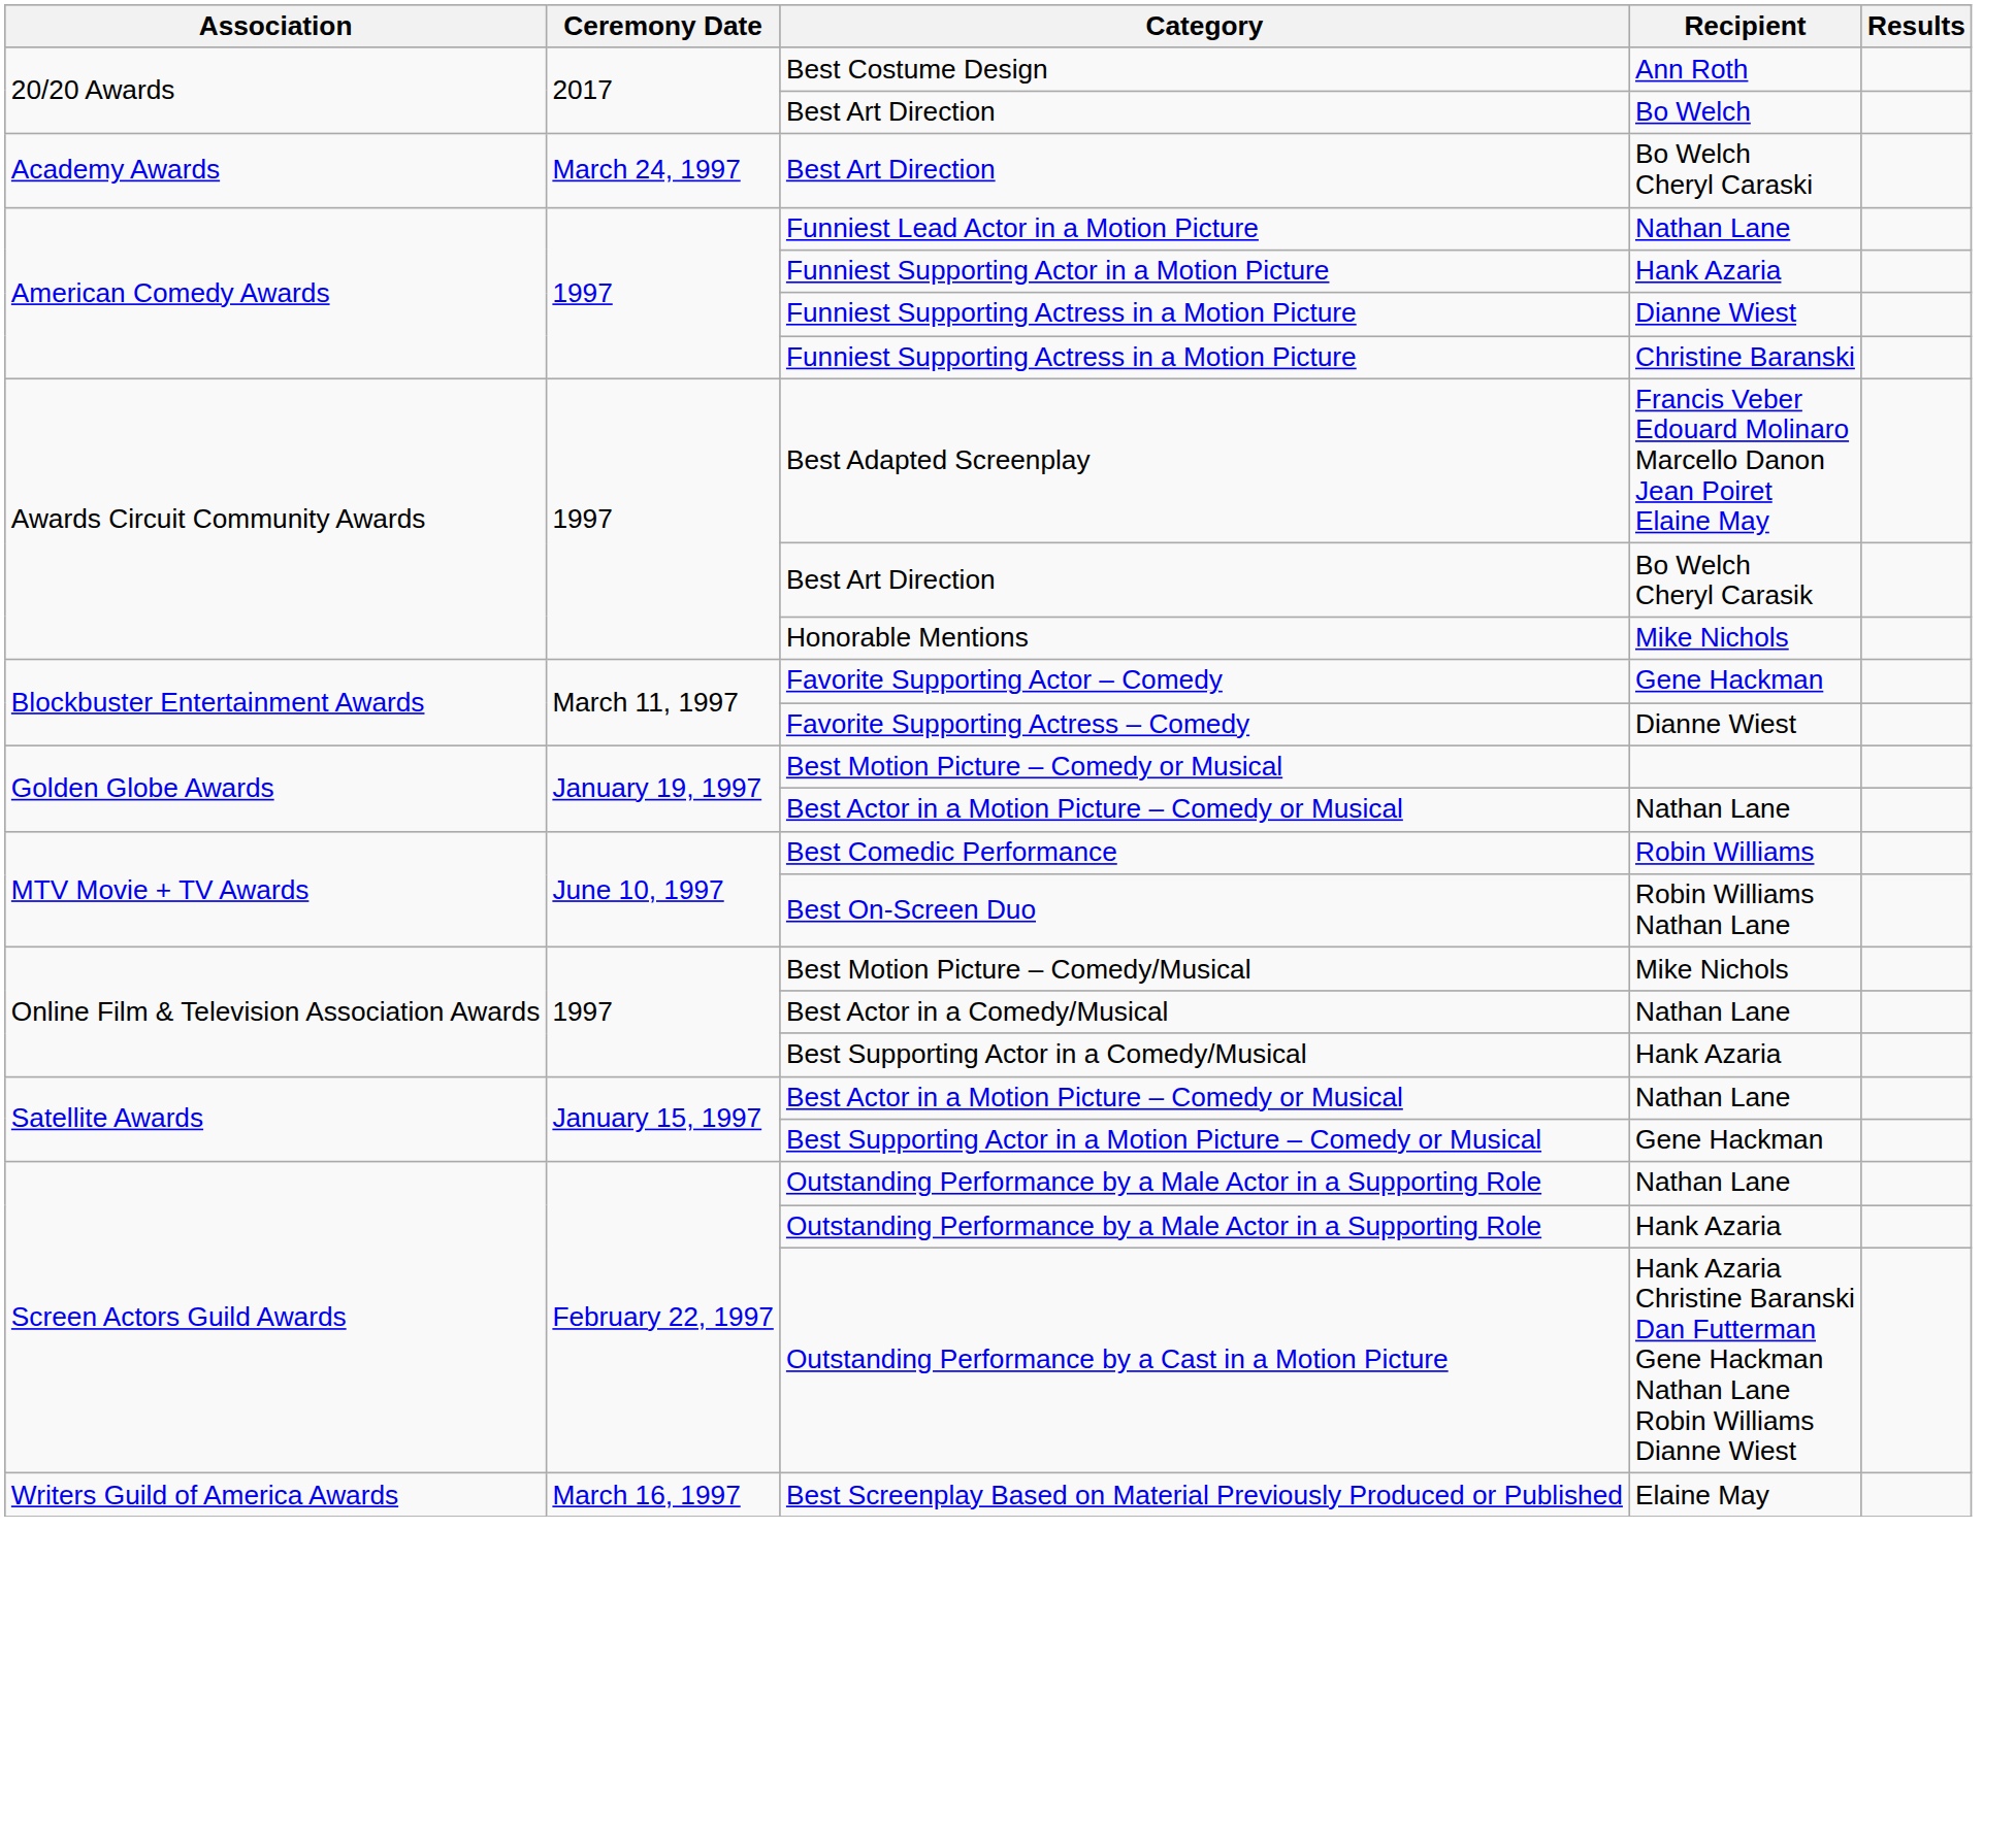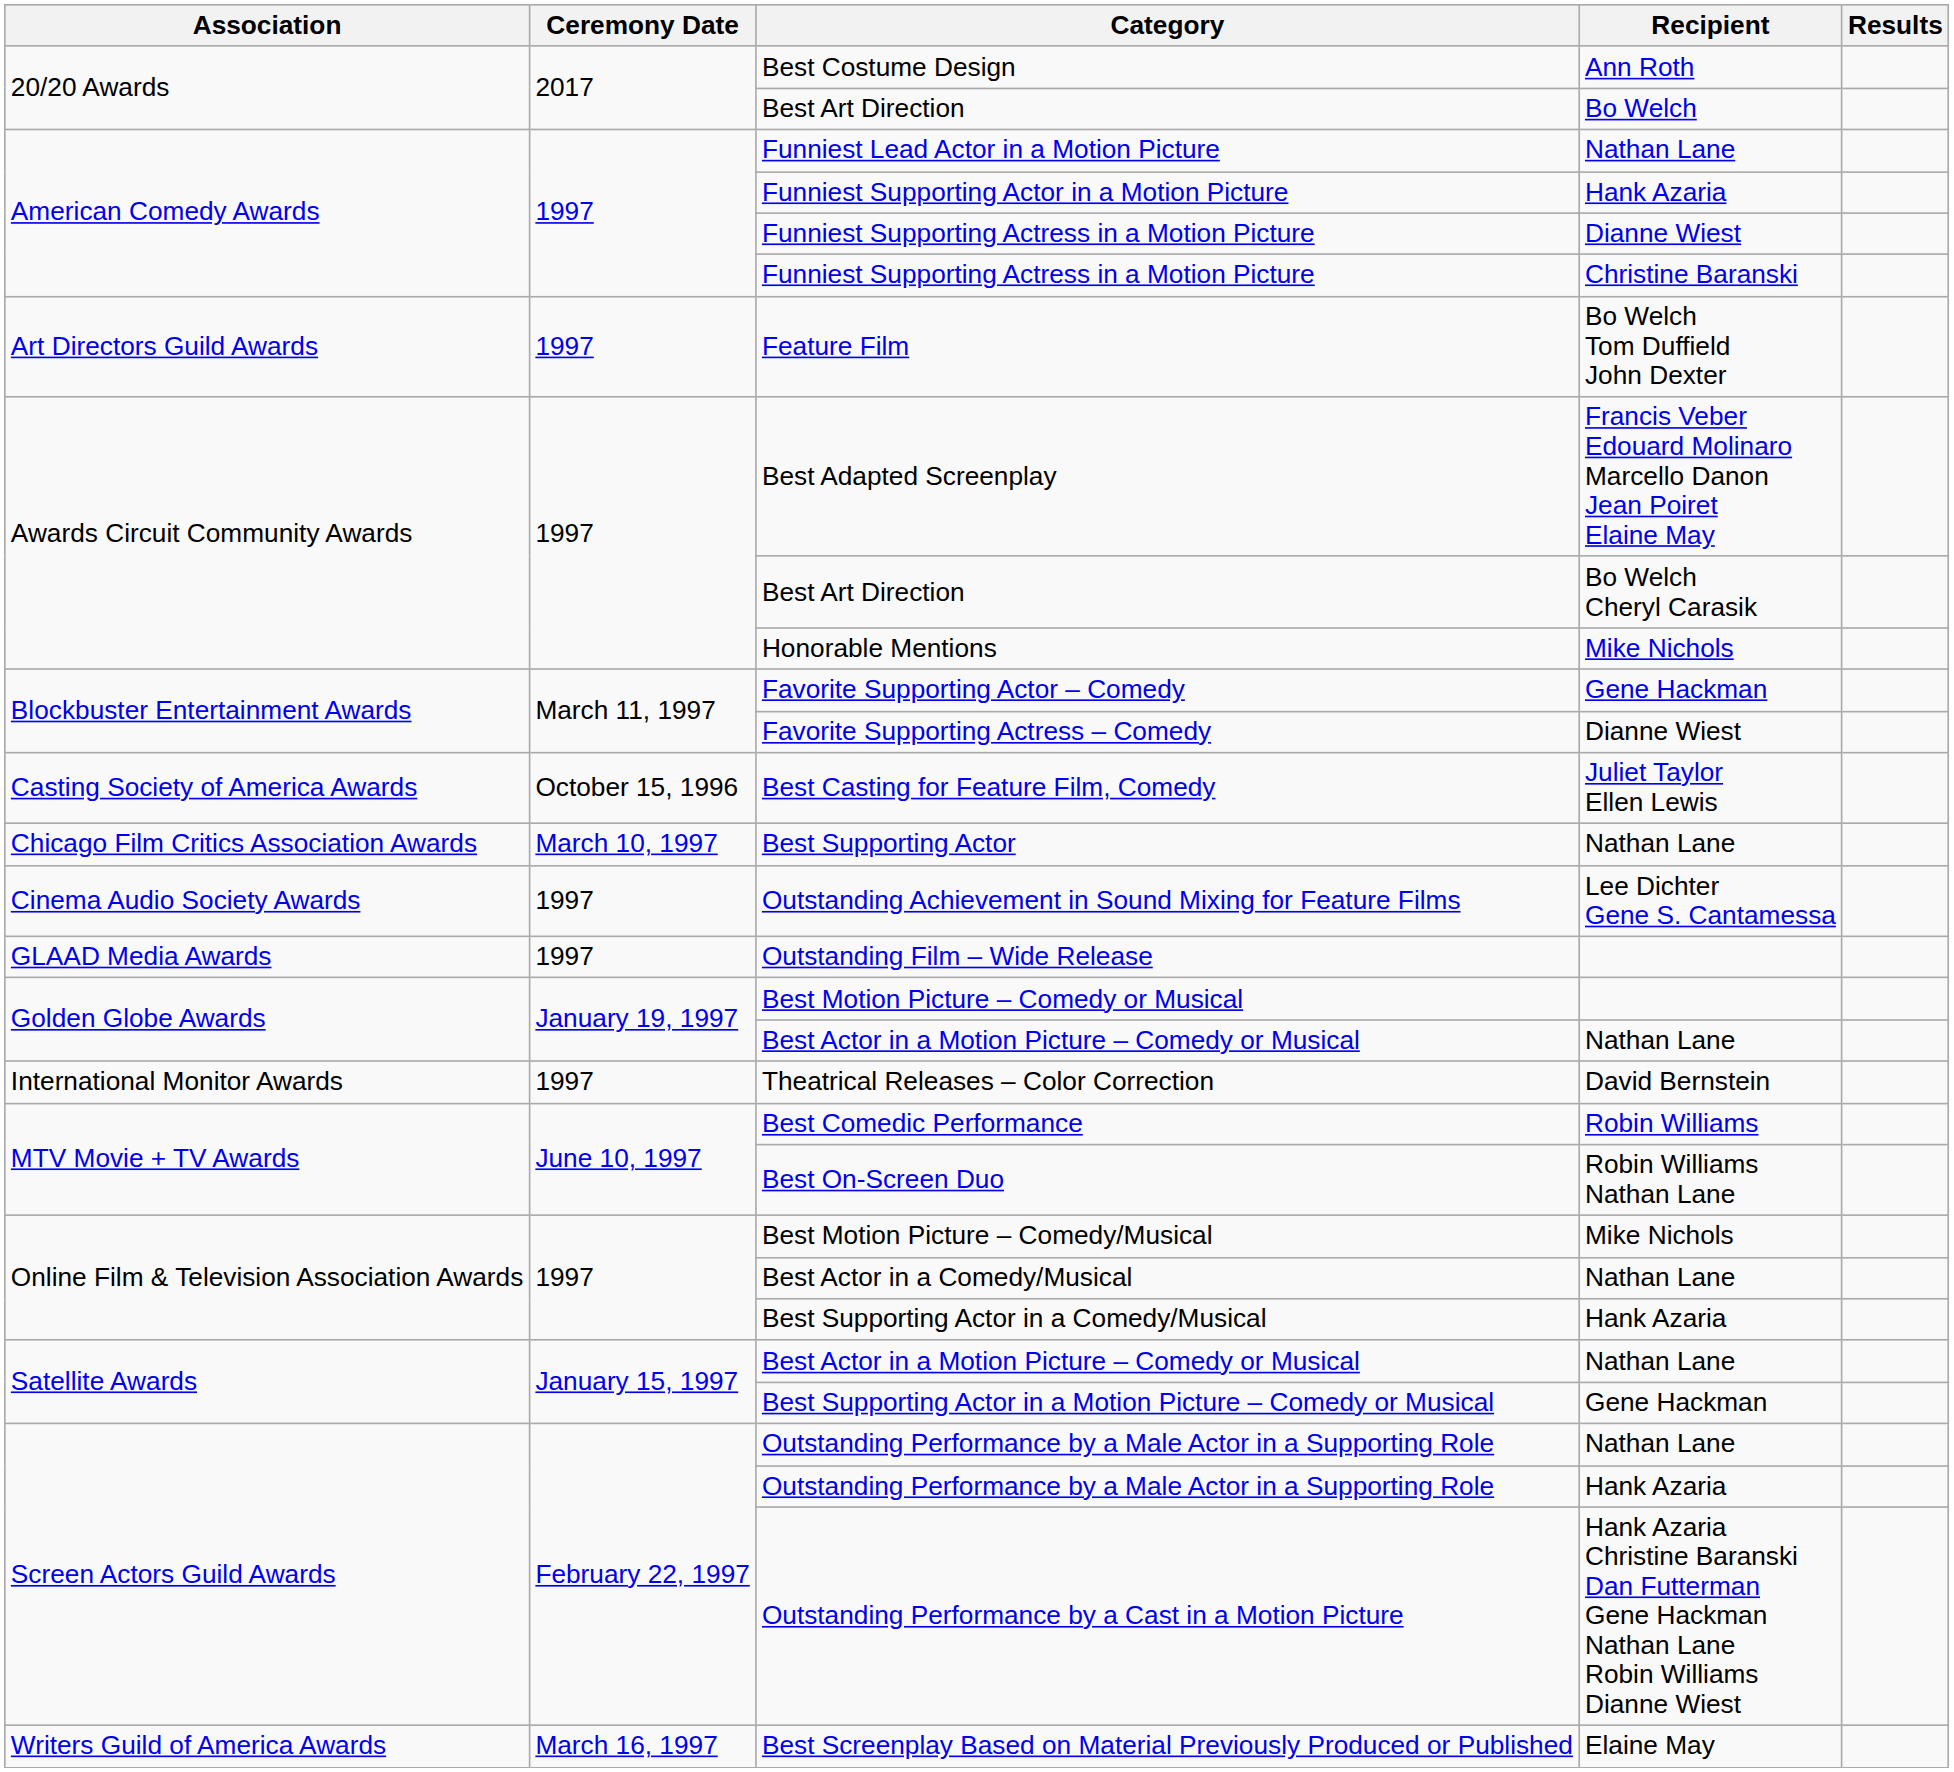 <table class="wikitable">
 <tr>
 <th>Association</th>
 <th>Ceremony Date</th>
 <th>Category</th>
 <th>Recipient</th>
 <th>Results</th>
 </tr>
 <tr>
 <td rowspan="2">20/20 Awards</td>
 <td rowspan="2">2017</td>
 <td>Best Costume Design</td>
 <td><a href='#'>Ann Roth</a></td>
 <td></td>
 </tr>
 <tr>
 <td>Best Art Direction</td>
 <td><a href='#'>Bo Welch</a></td>
-<td></td>
-</tr>
-<tr>
-<td><a href='#'>Academy Awards</a></td>
-<td><a href='#'>March 24, 1997</a></td>
-<td><a href='#'>Best Art Direction</a></td>
-<td>Bo Welch<br>Cheryl Caraski</td>
 <td></td>
 </tr>
 <tr>
 <td rowspan="4"><a href='#'>American Comedy Awards</a></td>
 <td rowspan="4"><a href='#'>1997</a></td>
 <td><a href='#'>Funniest Lead Actor in a Motion Picture</a></td>
 <td><a href='#'>Nathan Lane</a></td>
 <td></td>
 </tr>
 <tr>
 <td><a href='#'>Funniest Supporting Actor in a Motion Picture</a></td>
 <td><a href='#'>Hank Azaria</a></td>
 <td></td>
 </tr>
 <tr>
 <td><a href='#'>Funniest Supporting Actress in a Motion Picture</a></td>
 <td><a href='#'>Dianne Wiest</a></td>
 <td></td>
 </tr>
 <tr>
 <td><a href='#'>Funniest Supporting Actress in a Motion Picture</a></td>
 <td><a href='#'>Christine Baranski</a></td>
+<td></td>
+</tr>
+<tr>
+<td><a href='#'>Art Directors Guild Awards</a></td>
+<td><a href='#'>1997</a></td>
+<td><a href='#'>Feature Film</a></td>
+<td>Bo Welch<br>Tom Duffield<br>John Dexter</td>
 <td></td>
 </tr>
 <tr>
 <td rowspan="3">Awards Circuit Community Awards</td>
 <td rowspan="3">1997</td>
 <td>Best Adapted Screenplay</td>
 <td><a href='#'>Francis Veber</a><br><a href='#'>Edouard Molinaro</a><br>Marcello Danon<br><a href='#'>Jean Poiret</a><br><a href='#'>Elaine May</a></td>
 <td></td>
 </tr>
 <tr>
 <td>Best Art Direction</td>
 <td>Bo Welch<br>Cheryl Carasik</td>
 <td></td>
 </tr>
 <tr>
 <td>Honorable Mentions</td>
 <td><a href='#'>Mike Nichols</a></td>
 <td></td>
 </tr>
 <tr>
 <td rowspan="2"><a href='#'>Blockbuster Entertainment Awards</a></td>
 <td rowspan="2">March 11, 1997</td>
 <td><a href='#'>Favorite Supporting Actor – Comedy</a></td>
 <td><a href='#'>Gene Hackman</a></td>
 <td></td>
 </tr>
 <tr>
 <td><a href='#'>Favorite Supporting Actress – Comedy</a></td>
 <td>Dianne Wiest</td>
 <td></td>
 </tr>
 <tr>
+<td><a href='#'>Casting Society of America Awards</a></td>
+<td>October 15, 1996</td>
+<td><a href='#'>Best Casting for Feature Film, Comedy</a></td>
+<td><a href='#'>Juliet Taylor</a><br>Ellen Lewis</td>
+<td></td>
+</tr>
+<tr>
+<td><a href='#'>Chicago Film Critics Association Awards</a></td>
+<td><a href='#'>March 10, 1997</a></td>
+<td><a href='#'>Best Supporting Actor</a></td>
+<td>Nathan Lane</td>
+<td></td>
+</tr>
+<tr>
+<td><a href='#'>Cinema Audio Society Awards</a></td>
+<td>1997</td>
+<td><a href='#'>Outstanding Achievement in Sound Mixing for Feature Films</a></td>
+<td>Lee Dichter<br><a href='#'>Gene S. Cantamessa</a></td>
+<td></td>
+</tr>
+<tr>
+<td><a href='#'>GLAAD Media Awards</a></td>
+<td>1997</td>
+<td><a href='#'>Outstanding Film – Wide Release</a></td>
+<td></td>
+<td></td>
+</tr>
+<tr>
 <td rowspan="2"><a href='#'>Golden Globe Awards</a></td>
 <td rowspan="2"><a href='#'>January 19, 1997</a></td>
 <td><a href='#'>Best Motion Picture – Comedy or Musical</a></td>
 <td></td>
 <td></td>
 </tr>
 <tr>
 <td><a href='#'>Best Actor in a Motion Picture – Comedy or Musical</a></td>
 <td>Nathan Lane</td>
+<td></td>
+</tr>
+<tr>
+<td>International Monitor Awards</td>
+<td>1997</td>
+<td>Theatrical Releases – Color Correction</td>
+<td>David Bernstein</td>
 <td></td>
 </tr>
 <tr>
 <td rowspan="2"><a href='#'>MTV Movie + TV Awards</a></td>
 <td rowspan="2"><a href='#'>June 10, 1997</a></td>
 <td><a href='#'>Best Comedic Performance</a></td>
 <td><a href='#'>Robin Williams</a></td>
 <td></td>
 </tr>
 <tr>
 <td><a href='#'>Best On-Screen Duo</a></td>
 <td>Robin Williams<br>Nathan Lane</td>
 <td></td>
 </tr>
 <tr>
 <td rowspan="3">Online Film & Television Association Awards</td>
 <td rowspan="3">1997</td>
 <td>Best Motion Picture – Comedy/Musical</td>
 <td>Mike Nichols</td>
 <td></td>
 </tr>
 <tr>
 <td>Best Actor in a Comedy/Musical</td>
 <td>Nathan Lane</td>
 <td></td>
 </tr>
 <tr>
 <td>Best Supporting Actor in a Comedy/Musical</td>
 <td>Hank Azaria</td>
 <td></td>
 </tr>
 <tr>
 <td rowspan="2"><a href='#'>Satellite Awards</a></td>
 <td rowspan="2"><a href='#'>January 15, 1997</a></td>
 <td><a href='#'>Best Actor in a Motion Picture – Comedy or Musical</a></td>
 <td>Nathan Lane</td>
 <td></td>
 </tr>
 <tr>
 <td><a href='#'>Best Supporting Actor in a Motion Picture – Comedy or Musical</a></td>
 <td>Gene Hackman</td>
 <td></td>
 </tr>
 <tr>
 <td rowspan="3"><a href='#'>Screen Actors Guild Awards</a></td>
 <td rowspan="3"><a href='#'>February 22, 1997</a></td>
 <td><a href='#'>Outstanding Performance by a Male Actor in a Supporting Role</a></td>
 <td>Nathan Lane</td>
 <td></td>
 </tr>
 <tr>
 <td><a href='#'>Outstanding Performance by a Male Actor in a Supporting Role</a></td>
 <td>Hank Azaria</td>
 <td></td>
 </tr>
 <tr>
 <td><a href='#'>Outstanding Performance by a Cast in a Motion Picture</a></td>
 <td>Hank Azaria<br>Christine Baranski<br><a href='#'>Dan Futterman</a><br>Gene Hackman<br>Nathan Lane<br>Robin Williams<br>Dianne Wiest</td>
 <td></td>
 </tr>
 <tr>
 <td><a href='#'>Writers Guild of America Awards</a></td>
 <td><a href='#'>March 16, 1997</a></td>
 <td><a href='#'>Best Screenplay Based on Material Previously Produced or Published</a></td>
 <td>Elaine May</td>
 <td></td>
 </tr>
 </table>
